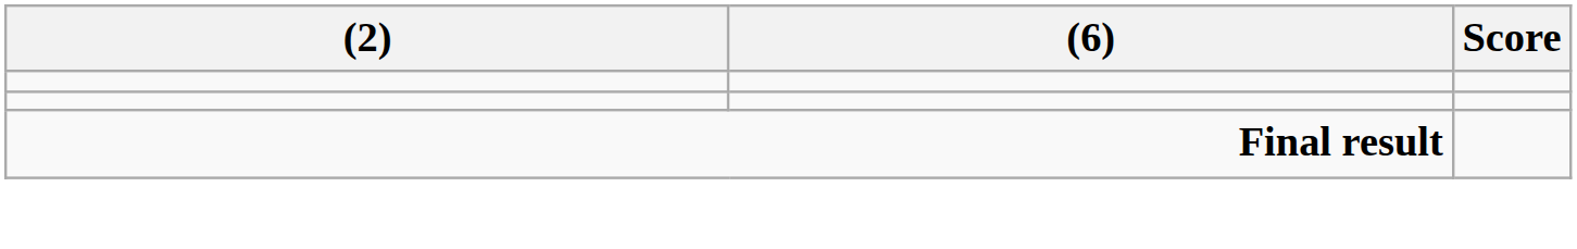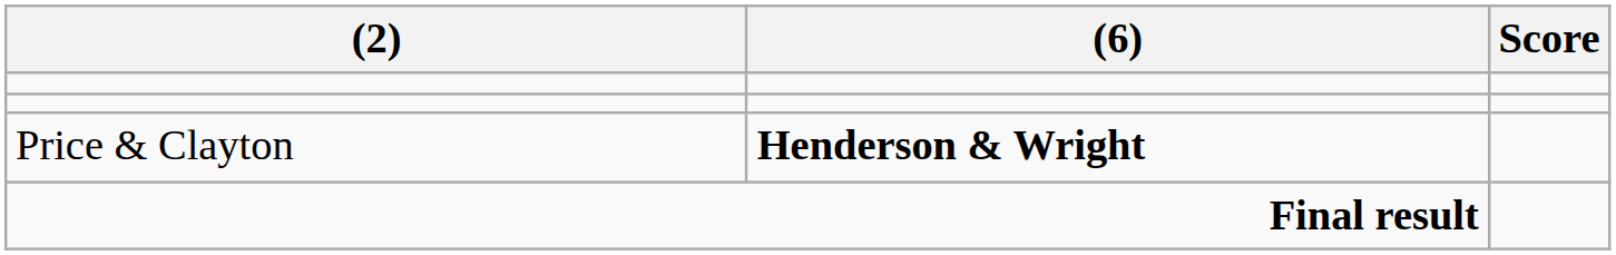 <table class="wikitable">
 <tr>
 <th width=270> (2)</th>
 <th width=270> (6)</th>
 <th>Score</th>
 </tr>
 <tr>
 <td></td>
 <td></td>
 <td></td>
 </tr>
 <tr>
 <td></td>
 <td></td>
 <td></td>
 </tr>
 <tr>
+<td>Price & Clayton </td>
+<td><strong>Henderson & Wright</strong> </td>
+<td></td>
+</tr>
+<tr>
 <td colspan="2" align="right"><strong>Final result</strong></td>
 <td></td>
 </tr>
 </table>
